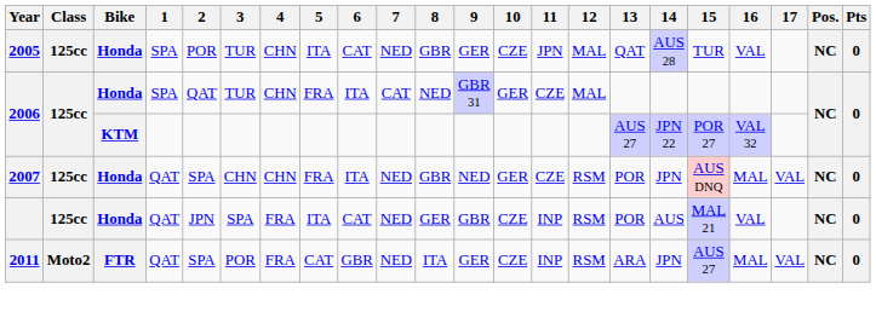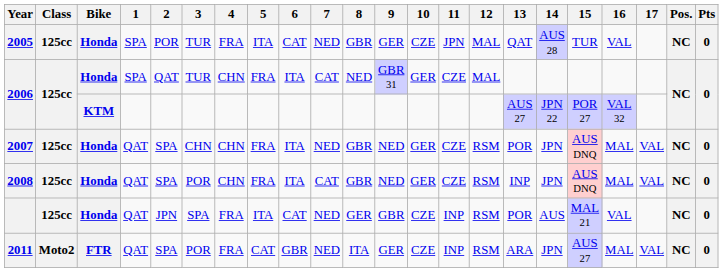 <table class="wikitable" style="text-align:center">
 <tr>
 <th>Year</th>
 <th>Class</th>
 <th>Bike</th>
 <th>1</th>
 <th>2</th>
 <th>3</th>
 <th>4</th>
 <th>5</th>
 <th>6</th>
 <th>7</th>
 <th>8</th>
 <th>9</th>
 <th>10</th>
 <th>11</th>
 <th>12</th>
 <th>13</th>
 <th>14</th>
 <th>15</th>
 <th>16</th>
 <th>17</th>
 <th>Pos.</th>
 <th>Pts</th>
 </tr>
 <tr>
 <th><a href='#'>2005</a></th>
 <th>125cc</th>
 <th><a href='#'>Honda</a></th>
 <td><a href='#'>SPA</a></td>
 <td><a href='#'>POR</a></td>
 <td><a href='#'>TUR</a></td>
-<td><a href='#'>CHN</a></td>
+<td><a href='#'>FRA</a></td>
 <td><a href='#'>ITA</a></td>
 <td><a href='#'>CAT</a></td>
 <td><a href='#'>NED</a></td>
 <td><a href='#'>GBR</a></td>
 <td><a href='#'>GER</a></td>
 <td><a href='#'>CZE</a></td>
 <td><a href='#'>JPN</a></td>
 <td><a href='#'>MAL</a></td>
 <td><a href='#'>QAT</a></td>
 <td style="background:#CFCFFF;"><a href='#'>AUS</a><br><small>28</small></td>
 <td><a href='#'>TUR</a></td>
 <td><a href='#'>VAL</a></td>
 <td></td>
 <th>NC</th>
 <th>0</th>
 </tr>
 <tr>
 <th rowspan=2><a href='#'>2006</a></th>
 <th rowspan=2>125cc</th>
 <th><a href='#'>Honda</a></th>
 <td><a href='#'>SPA</a></td>
 <td><a href='#'>QAT</a></td>
 <td><a href='#'>TUR</a></td>
 <td><a href='#'>CHN</a></td>
 <td><a href='#'>FRA</a></td>
 <td><a href='#'>ITA</a></td>
 <td><a href='#'>CAT</a></td>
 <td><a href='#'>NED</a></td>
 <td style="background:#CFCFFF;"><a href='#'>GBR</a><br><small>31</small></td>
 <td><a href='#'>GER</a></td>
 <td><a href='#'>CZE</a></td>
 <td><a href='#'>MAL</a></td>
 <td></td>
 <td></td>
 <td></td>
 <td></td>
 <td></td>
 <th rowspan=2>NC</th>
 <th rowspan=2>0</th>
 </tr>
 <tr>
 <th><a href='#'>KTM</a></th>
 <td></td>
 <td></td>
 <td></td>
 <td></td>
 <td></td>
 <td></td>
 <td></td>
 <td></td>
 <td></td>
 <td></td>
 <td></td>
 <td></td>
 <td style="background:#CFCFFF;"><a href='#'>AUS</a><br><small>27</small></td>
 <td style="background:#CFCFFF;"><a href='#'>JPN</a><br><small>22</small></td>
 <td style="background:#CFCFFF;"><a href='#'>POR</a><br><small>27</small></td>
 <td style="background:#CFCFFF;"><a href='#'>VAL</a><br><small>32</small></td>
 <td></td>
 </tr>
 <tr>
 <th><a href='#'>2007</a></th>
 <th>125cc</th>
 <th><a href='#'>Honda</a></th>
 <td><a href='#'>QAT</a></td>
 <td><a href='#'>SPA</a></td>
 <td><a href='#'>CHN</a></td>
 <td><a href='#'>CHN</a></td>
 <td><a href='#'>FRA</a></td>
 <td><a href='#'>ITA</a></td>
 <td><a href='#'>NED</a></td>
 <td><a href='#'>GBR</a></td>
 <td><a href='#'>NED</a></td>
 <td><a href='#'>GER</a></td>
 <td><a href='#'>CZE</a></td>
 <td><a href='#'>RSM</a></td>
 <td><a href='#'>POR</a></td>
 <td><a href='#'>JPN</a></td>
 <td style="background:#FFCFCF;"><a href='#'>AUS</a><br><small>DNQ</small></td>
 <td><a href='#'>MAL</a></td>
 <td><a href='#'>VAL</a></td>
 <th>NC</th>
 <th>0</th>
 </tr>
 <tr>
+<th><a href='#'>2008</a></th>
+<th>125cc</th>
+<th><a href='#'>Honda</a></th>
+<td><a href='#'>QAT</a></td>
+<td><a href='#'>SPA</a></td>
+<td><a href='#'>POR</a></td>
+<td><a href='#'>CHN</a></td>
+<td><a href='#'>FRA</a></td>
+<td><a href='#'>ITA</a></td>
+<td><a href='#'>CAT</a></td>
+<td><a href='#'>GBR</a></td>
+<td><a href='#'>NED</a></td>
+<td><a href='#'>GER</a></td>
+<td><a href='#'>CZE</a></td>
+<td><a href='#'>RSM</a></td>
+<td><a href='#'>INP</a></td>
+<td><a href='#'>JPN</a></td>
+<td style="background:#FFCFCF;"><a href='#'>AUS</a><br><small>DNQ</small></td>
+<td><a href='#'>MAL</a></td>
+<td><a href='#'>VAL</a></td>
+<th>NC</th>
+<th>0</th>
+</tr>
+<tr>
 <th></th>
 <th>125cc</th>
 <th><a href='#'>Honda</a></th>
 <td><a href='#'>QAT</a></td>
 <td><a href='#'>JPN</a></td>
 <td><a href='#'>SPA</a></td>
 <td><a href='#'>FRA</a></td>
 <td><a href='#'>ITA</a></td>
 <td><a href='#'>CAT</a></td>
 <td><a href='#'>NED</a></td>
 <td><a href='#'>GER</a></td>
 <td><a href='#'>GBR</a></td>
 <td><a href='#'>CZE</a></td>
 <td><a href='#'>INP</a></td>
 <td><a href='#'>RSM</a></td>
 <td><a href='#'>POR</a></td>
 <td><a href='#'>AUS</a></td>
 <td style="background:#CFCFFF;"><a href='#'>MAL</a><br><small>21</small></td>
 <td><a href='#'>VAL</a></td>
 <td></td>
 <th>NC</th>
 <th>0</th>
 </tr>
 <tr>
 <th><a href='#'>2011</a></th>
 <th>Moto2</th>
 <th><a href='#'>FTR</a></th>
 <td><a href='#'>QAT</a></td>
 <td><a href='#'>SPA</a></td>
 <td><a href='#'>POR</a></td>
 <td><a href='#'>FRA</a></td>
 <td><a href='#'>CAT</a></td>
 <td><a href='#'>GBR</a></td>
 <td><a href='#'>NED</a></td>
 <td><a href='#'>ITA</a></td>
 <td><a href='#'>GER</a></td>
 <td><a href='#'>CZE</a></td>
 <td><a href='#'>INP</a></td>
 <td><a href='#'>RSM</a></td>
 <td><a href='#'>ARA</a></td>
 <td><a href='#'>JPN</a></td>
 <td style="background:#CFCFFF;"><a href='#'>AUS</a><br><small>27</small></td>
 <td><a href='#'>MAL</a></td>
 <td><a href='#'>VAL</a></td>
 <th>NC</th>
 <th>0</th>
 </tr>
 </table>
